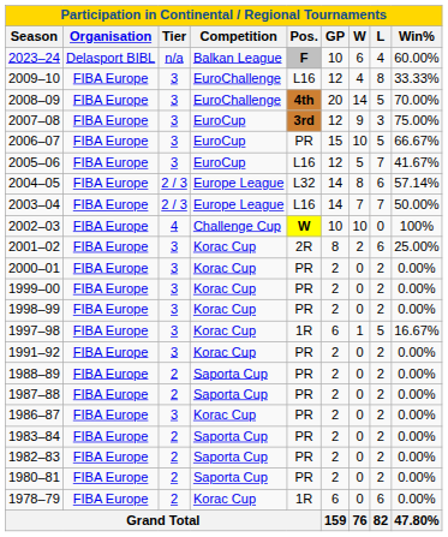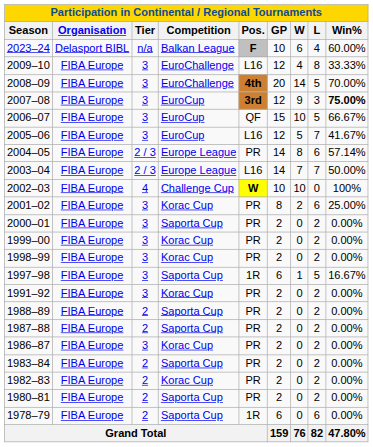 <table class="wikitable sortable" style="text-align: center;" cellpadding="3" cellspacing="0" border="1" background:white; font-size: 95%; border:black 1px; border-collapse: collapse;">
 <tr>
 <th colspan="10" style="color:#0E4C92; background:gold;"><strong>Participation in Continental / Regional Tournaments</strong></th>
 </tr>
 <tr>
 <th><span><strong>Season</strong></span></th>
 <th><a href='#'>Organisation</a></th>
 <th><span><strong>Tier</strong></span></th>
 <th colspan="2"><span><strong>Competition</strong></span></th>
 <th><span><strong>Pos.</strong></span></th>
 <th><span><strong>GP</strong></span></th>
 <th><span><strong>W</strong></span></th>
 <th><span><strong>L</strong></span></th>
 <th><span><strong>Win%</strong></span></th>
 </tr>
 <tr>
 <td><a href='#'>2023–24</a></td>
 <td><a href='#'>Delasport BIBL</a></td>
 <td><a href='#'>n/a</a> </td>
 <td colspan="2" style="text-align:left"><a href='#'>Balkan League</a></td>
 <td style="text-align:center; background:#C0C0C0"><strong>F</strong></td>
 <td>10</td>
 <td>6</td>
 <td>4</td>
 <td>60.00%</td>
 </tr>
 <tr>
 <td>2009–10</td>
 <td><a href='#'>FIBA Europe</a></td>
 <td><a href='#'>3</a></td>
 <td colspan="2" style="text-align:left"><a href='#'>EuroChallenge</a></td>
 <td style="text-align:center">L16</td>
 <td>12</td>
 <td>4</td>
 <td>8</td>
 <td>33.33%</td>
 </tr>
 <tr>
 <td>2008–09</td>
 <td><a href='#'>FIBA Europe</a></td>
 <td><a href='#'>3</a></td>
 <td colspan="2" style="text-align:left"><a href='#'>EuroChallenge</a></td>
 <td style="text-align:center; background:#CD7F32"><strong>4th</strong></td>
 <td>20</td>
 <td>14 </td>
 <td>5</td>
 <td>70.00%</td>
 </tr>
 <tr>
 <td>2007–08</td>
 <td><a href='#'>FIBA Europe</a></td>
 <td><a href='#'>3</a></td>
 <td colspan="2" style="text-align:left"><a href='#'>EuroCup</a></td>
 <td style="text-align:center; background:#CD7F32"><strong>3rd</strong></td>
 <td>12</td>
 <td>9</td>
 <td>3</td>
-<td>75.00%</td>
+<td><strong>75.00%</strong></td>
 </tr>
 <tr>
 <td>2006–07</td>
 <td><a href='#'>FIBA Europe</a></td>
 <td><a href='#'>3</a></td>
 <td colspan="2" style="text-align:left"><a href='#'>EuroCup</a></td>
-<td style="text-align:center">PR</td>
+<td style="text-align:center">QF</td>
 <td>15</td>
 <td>10</td>
 <td>5</td>
 <td>66.67%</td>
 </tr>
 <tr>
 <td>2005–06</td>
 <td><a href='#'>FIBA Europe</a></td>
 <td><a href='#'>3</a></td>
 <td colspan="2" style="text-align:left"><a href='#'>EuroCup</a></td>
 <td style="text-align:center">L16</td>
 <td>12</td>
 <td>5</td>
 <td>7</td>
 <td>41.67%</td>
 </tr>
 <tr>
 <td>2004–05</td>
 <td><a href='#'>FIBA Europe</a></td>
 <td><a href='#'>2 / 3</a></td>
 <td colspan="2" style="text-align:left"><a href='#'>Europe League</a></td>
-<td style="text-align:center">L32</td>
+<td style="text-align:center">PR</td>
 <td>14</td>
 <td>8</td>
 <td>6</td>
 <td>57.14%</td>
 </tr>
 <tr>
 <td>2003–04</td>
 <td><a href='#'>FIBA Europe</a></td>
 <td><a href='#'>2 / 3</a></td>
 <td colspan="2" style="text-align:left"><a href='#'>Europe League</a></td>
 <td style="text-align:center">L16</td>
 <td>14</td>
 <td>7</td>
 <td>7</td>
 <td>50.00%</td>
 </tr>
 <tr>
 <td>2002–03</td>
 <td><a href='#'>FIBA Europe</a></td>
 <td><a href='#'>4</a></td>
 <td colspan="2" style="text-align:left"><a href='#'>Challenge Cup</a></td>
 <td style="text-align:center; background:yellow"><strong>W</strong></td>
 <td>10</td>
 <td>10</td>
 <td>0</td>
 <td>100%</td>
 </tr>
 <tr>
 <td>2001–02</td>
 <td><a href='#'>FIBA Europe</a></td>
 <td colspan="2"><a href='#'>3</a></td>
 <td style="text-align:left"><a href='#'>Korac Cup</a></td>
-<td style="text-align:center">2R</td>
+<td style="text-align:center">PR</td>
 <td>8</td>
 <td>2</td>
 <td>6</td>
 <td>25.00%</td>
 </tr>
 <tr>
 <td>2000–01</td>
 <td><a href='#'>FIBA Europe</a></td>
 <td colspan="2"><a href='#'>3</a></td>
-<td style="text-align:left"><a href='#'>Korac Cup</a></td>
+<td style="text-align:left"><a href='#'>Saporta Cup</a></td>
 <td style="text-align:center">PR</td>
 <td>2</td>
 <td>0</td>
 <td>2</td>
 <td>0.00%</td>
 </tr>
 <tr>
 <td>1999–00</td>
 <td><a href='#'>FIBA Europe</a></td>
 <td colspan="2"><a href='#'>3</a></td>
 <td style="text-align:left"><a href='#'>Korac Cup</a></td>
 <td style="text-align:center">PR</td>
 <td>2</td>
 <td>0</td>
 <td>2</td>
 <td>0.00%</td>
 </tr>
 <tr>
 <td>1998–99</td>
 <td><a href='#'>FIBA Europe</a></td>
 <td colspan="2"><a href='#'>3</a></td>
 <td style="text-align:left"><a href='#'>Korac Cup</a></td>
 <td style="text-align:center">PR</td>
 <td>2</td>
 <td>0</td>
 <td>2</td>
 <td>0.00%</td>
 </tr>
 <tr>
 <td>1997–98</td>
 <td><a href='#'>FIBA Europe</a></td>
 <td colspan="2"><a href='#'>3</a></td>
-<td style="text-align:left"><a href='#'>Korac Cup</a></td>
+<td style="text-align:left"><a href='#'>Saporta Cup</a></td>
 <td style="text-align:center">1R</td>
 <td>6</td>
 <td>1</td>
 <td>5</td>
 <td>16.67%</td>
 </tr>
 <tr>
 <td>1991–92</td>
 <td><a href='#'>FIBA Europe</a></td>
 <td colspan="2"><a href='#'>3</a></td>
 <td style="text-align:left"><a href='#'>Korac Cup</a></td>
 <td style="text-align:center">PR</td>
 <td>2</td>
 <td>0</td>
 <td>2</td>
 <td>0.00%</td>
 </tr>
 <tr>
 <td>1988–89</td>
 <td><a href='#'>FIBA Europe</a></td>
 <td colspan="2"><a href='#'>2</a></td>
 <td style="text-align:left"><a href='#'>Saporta Cup</a></td>
 <td style="text-align:center">PR</td>
 <td>2</td>
 <td>0</td>
 <td>2</td>
 <td>0.00%</td>
 </tr>
 <tr>
 <td>1987–88</td>
 <td><a href='#'>FIBA Europe</a></td>
 <td colspan="2"><a href='#'>2</a></td>
 <td style="text-align:left"><a href='#'>Saporta Cup</a></td>
 <td style="text-align:center">PR</td>
 <td>2</td>
 <td>0</td>
 <td>2</td>
 <td>0.00%</td>
 </tr>
 <tr>
 <td>1986–87</td>
 <td><a href='#'>FIBA Europe</a></td>
 <td colspan="2"><a href='#'>3</a></td>
 <td style="text-align:left"><a href='#'>Korac Cup</a></td>
 <td style="text-align:center">PR</td>
 <td>2</td>
 <td>0</td>
 <td>2</td>
 <td>0.00%</td>
 </tr>
 <tr>
 <td>1983–84</td>
 <td><a href='#'>FIBA Europe</a></td>
 <td colspan="2"><a href='#'>2</a></td>
 <td style="text-align:left"><a href='#'>Saporta Cup</a></td>
 <td style="text-align:center">PR</td>
 <td>2</td>
 <td>0</td>
 <td>2</td>
 <td>0.00%</td>
 </tr>
 <tr>
 <td>1982–83</td>
 <td><a href='#'>FIBA Europe</a></td>
 <td colspan="2"><a href='#'>2</a></td>
-<td style="text-align:left"><a href='#'>Saporta Cup</a></td>
+<td style="text-align:left"><a href='#'>Korac Cup</a></td>
 <td style="text-align:center">PR</td>
 <td>2</td>
 <td>0</td>
 <td>2</td>
 <td>0.00%</td>
 </tr>
 <tr>
 <td>1980–81</td>
 <td><a href='#'>FIBA Europe</a></td>
 <td colspan="2"><a href='#'>2</a></td>
 <td style="text-align:left"><a href='#'>Saporta Cup</a></td>
 <td style="text-align:center">PR</td>
 <td>2</td>
 <td>0</td>
 <td>2</td>
 <td>0.00%</td>
 </tr>
 <tr>
 <td>1978–79</td>
 <td><a href='#'>FIBA Europe</a></td>
 <td colspan="2"><a href='#'>2</a></td>
-<td style="text-align:left"><a href='#'>Korac Cup</a></td>
+<td style="text-align:left"><a href='#'>Saporta Cup</a></td>
 <td style="text-align:center">1R</td>
 <td>6</td>
 <td>0</td>
 <td>6</td>
 <td>0.00%</td>
 </tr>
 <tr>
 <th colspan="6"><span><strong>Grand Total</strong></span></th>
 <th><span><strong>159</strong></span></th>
 <th>76</th>
 <th>82</th>
 <th>47.80%</th>
 </tr>
 </table>
